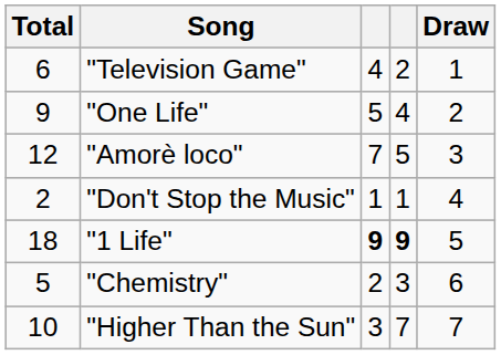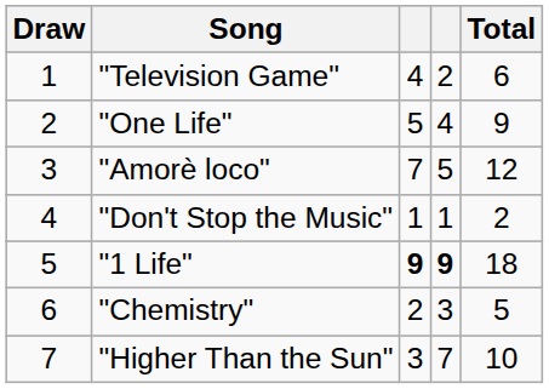 <table class="wikitable plainrowheaders" style="margin: 1em auto 1em auto; text-align:center;">
 <tr>
-<th>Total</th>
+<th>Draw</th>
 <th>Song</th>
 <th></th>
 <th></th>
-<th>Draw</th>
+<th>Total</th>
+</tr>
+<tr>
+<td>1</td>
+<td align="left">"Television Game"</td>
+<td>4</td>
+<td>2</td>
+<td>6</td>
+</tr>
+<tr>
+<td>2</td>
+<td align="left">"One Life"</td>
+<td>5</td>
+<td>4</td>
+<td>9</td>
+</tr>
+<tr>
+<td>3</td>
+<td align="left">"Amorè loco"</td>
+<td>7</td>
+<td>5</td>
+<td>12</td>
+</tr>
+<tr>
+<td>4</td>
+<td align="left">"Don't Stop the Music"</td>
+<td>1</td>
+<td>1</td>
+<td>2</td>
+</tr>
+<tr>
+<td>5</td>
+<td align="left">"1 Life"</td>
+<td><strong>9</strong></td>
+<td><strong>9</strong></td>
+<td>18</td>
 </tr>
 <tr>
 <td>6</td>
-<td align="left">"Television Game"</td>
-<td>4</td>
+<td align="left">"Chemistry"</td>
 <td>2</td>
-<td>1</td>
-</tr>
-<tr>
-<td>9</td>
-<td align="left">"One Life"</td>
-<td>5</td>
-<td>4</td>
-<td>2</td>
-</tr>
-<tr>
-<td>12</td>
-<td align="left">"Amorè loco"</td>
-<td>7</td>
-<td>5</td>
 <td>3</td>
-</tr>
-<tr>
-<td>2</td>
-<td align="left">"Don't Stop the Music"</td>
-<td>1</td>
-<td>1</td>
-<td>4</td>
-</tr>
-<tr>
-<td>18</td>
-<td align="left">"1 Life"</td>
-<td><strong>9</strong></td>
-<td><strong>9</strong></td>
 <td>5</td>
 </tr>
 <tr>
-<td>5</td>
-<td align="left">"Chemistry"</td>
-<td>2</td>
-<td>3</td>
-<td>6</td>
-</tr>
-<tr>
-<td>10</td>
+<td>7</td>
 <td align="left">"Higher Than the Sun"</td>
 <td>3</td>
 <td>7</td>
-<td>7</td>
+<td>10</td>
 </tr>
 </table>
